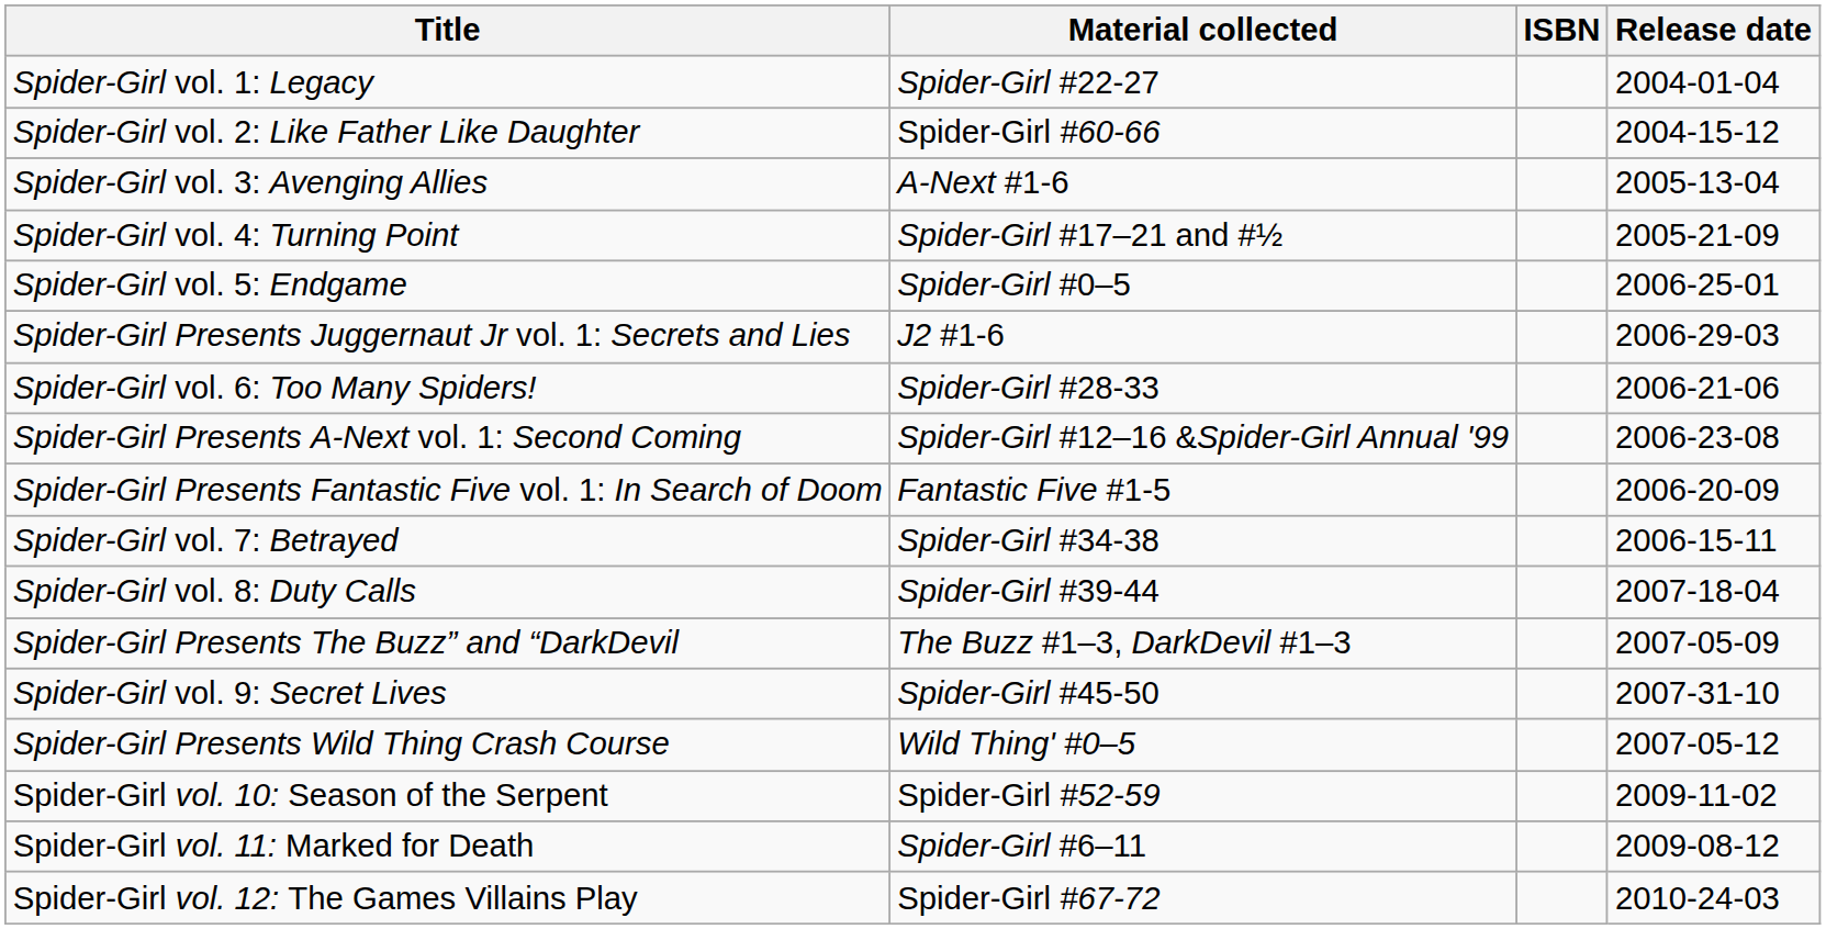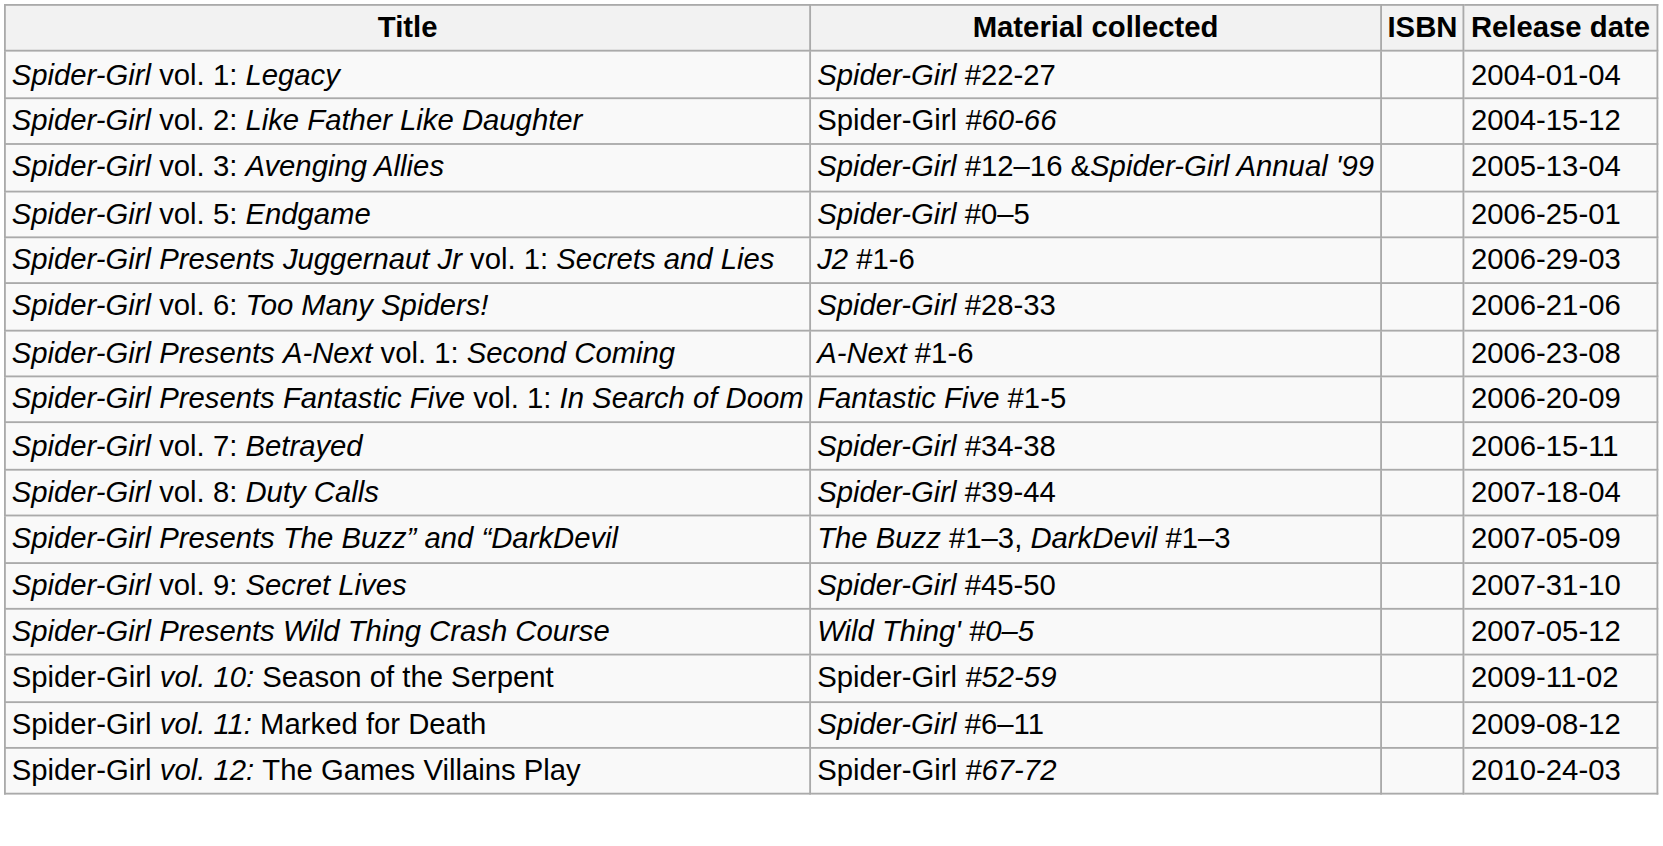 <table class="wikitable">
 <tr>
 <th>Title</th>
 <th>Material collected</th>
 <th>ISBN</th>
 <th>Release date</th>
 </tr>
 <tr>
 <td><em>Spider-Girl</em> vol. 1: <em>Legacy</em></td>
 <td><em>Spider-Girl</em> #22-27</td>
 <td></td>
 <td>2004-01-04</td>
 </tr>
 <tr>
 <td><em>Spider-Girl</em> vol. 2: <em>Like Father Like Daughter</em></td>
 <td></em>Spider-Girl<em> #60-66</td>
 <td></td>
 <td>2004-15-12</td>
 </tr>
 <tr>
 <td><em>Spider-Girl</em> vol. 3: <em>Avenging Allies</em></td>
-<td><em>A-Next</em> #1-6</td>
+<td><em>Spider-Girl</em> #12–16 &<em>Spider-Girl Annual '99</em></td>
 <td></td>
 <td>2005-13-04</td>
-</tr>
-<tr>
-<td><em>Spider-Girl</em> vol. 4: <em>Turning Point</em></td>
-<td><em>Spider-Girl</em> #17–21 and #½</td>
-<td></td>
-<td>2005-21-09</td>
 </tr>
 <tr>
 <td><em>Spider-Girl</em> vol. 5: <em>Endgame</em></td>
 <td><em>Spider-Girl</em> #0–5</td>
 <td></td>
 <td>2006-25-01</td>
 </tr>
 <tr>
 <td><em>Spider-Girl Presents</em> <em>Juggernaut Jr</em> vol. 1: <em>Secrets and Lies</em></td>
 <td><em>J2</em> #1-6</td>
 <td></td>
 <td>2006-29-03</td>
 </tr>
 <tr>
 <td><em>Spider-Girl</em> vol. 6: <em>Too Many Spiders!</em></td>
 <td><em>Spider-Girl</em> #28-33</td>
 <td></td>
 <td>2006-21-06</td>
 </tr>
 <tr>
 <td><em>Spider-Girl Presents</em> <em>A-Next</em> vol. 1: <em>Second Coming</em></td>
-<td><em>Spider-Girl</em> #12–16 &<em>Spider-Girl Annual '99</em></td>
+<td><em>A-Next</em> #1-6</td>
 <td></td>
 <td>2006-23-08</td>
 </tr>
 <tr>
 <td><em>Spider-Girl Presents</em> <em>Fantastic Five</em> vol. 1: <em>In Search of Doom</em></td>
 <td><em>Fantastic Five</em> #1-5</td>
 <td></td>
 <td>2006-20-09</td>
 </tr>
 <tr>
 <td><em>Spider-Girl</em> vol. 7: <em>Betrayed</em></td>
 <td><em>Spider-Girl</em> #34-38</td>
 <td></td>
 <td>2006-15-11</td>
 </tr>
 <tr>
 <td><em>Spider-Girl</em> vol. 8: <em>Duty Calls</em></td>
 <td><em>Spider-Girl</em> #39-44</td>
 <td></td>
 <td>2007-18-04</td>
 </tr>
 <tr>
 <td><em>Spider-Girl Presents</em> <em>The Buzz” and “DarkDevil</em></td>
 <td><em>The Buzz</em> #1–3, <em>DarkDevil</em> #1–3</td>
 <td></td>
 <td>2007-05-09</td>
 </tr>
 <tr>
 <td><em>Spider-Girl</em> vol. 9: <em>Secret Lives</em></td>
 <td><em>Spider-Girl</em> #45-50</td>
 <td></td>
 <td>2007-31-10</td>
 </tr>
 <tr>
 <td><em>Spider-Girl Presents</em> <em>Wild Thing</em> <em>Crash Course</em></td>
 <td><em>Wild Thing' #0–5</td>
 <td></td>
 <td>2007-05-12</td>
 </tr>
 <tr>
 <td></em>Spider-Girl<em> vol. 10: </em>Season of the Serpent<em></td>
 <td></em>Spider-Girl<em> #52-59</td>
 <td></td>
 <td>2009-11-02</td>
 </tr>
 <tr>
 <td></em>Spider-Girl<em> vol. 11: </em>Marked for Death<em></td>
 <td><em>Spider-Girl</em> #6–11</td>
 <td></td>
 <td>2009-08-12</td>
 </tr>
 <tr>
 <td></em>Spider-Girl<em> vol. 12: </em>The Games Villains Play<em></td>
 <td></em>Spider-Girl<em> #67-72</td>
 <td></td>
 <td>2010-24-03</td>
 </tr>
 </table>
